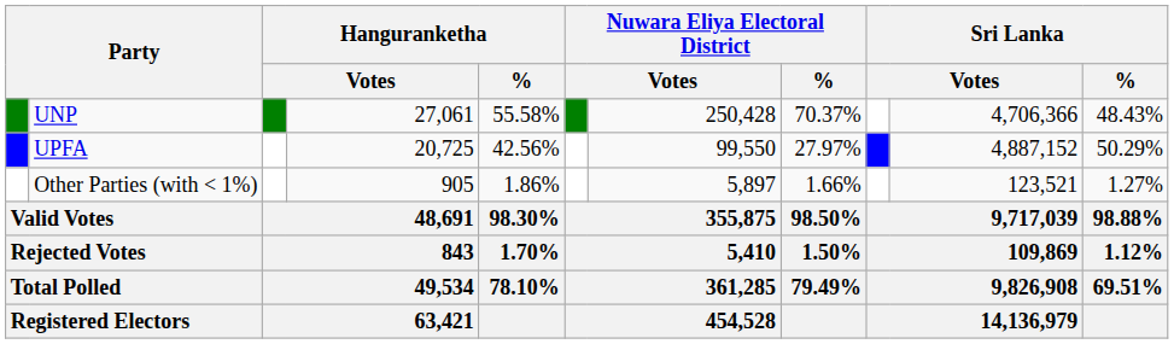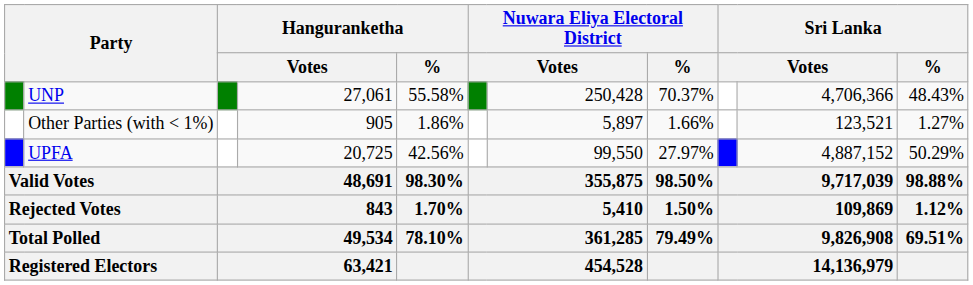 <table class="wikitable">
 <tr>
 <th colspan="2" width="144px"rowspan="2">Party</th>
 <th colspan="3" width="216px">Hanguranketha</th>
 <th colspan="3" width="216px"><a href='#'>Nuwara Eliya Electoral District</a></th>
 <th colspan="3" width="216px">Sri Lanka</th>
 </tr>
 <tr>
 <th colspan="2" width="144px">Votes</th>
 <th>%</th>
 <th colspan="2" width="144px">Votes</th>
 <th>%</th>
 <th colspan="2" width="144px">Votes</th>
 <th>%</th>
 </tr>
 <tr>
 <td style="background-color:green;" width="10px"></td>
 <td style="text-align:left;"><a href='#'>UNP</a></td>
 <td style="background-color:green;" width="10px"></td>
 <td style="text-align:right;">27,061</td>
 <td style="text-align:right;">55.58%</td>
 <td style="background-color:green;" width="10px"></td>
 <td style="text-align:right;">250,428</td>
 <td style="text-align:right;">70.37%</td>
 <td style="background-color:white;" width="10px"></td>
 <td style="text-align:right;">4,706,366</td>
 <td style="text-align:right;">48.43%</td>
 </tr>
 <tr>
+<td style="background-color:white;" width="10px"></td>
+<td style="text-align:left;">Other Parties (with < 1%)</td>
+<td style="background-color:white;" width="10px"></td>
+<td style="text-align:right;">905</td>
+<td style="text-align:right;">1.86%</td>
+<td style="background-color:white;" width="10px"></td>
+<td style="text-align:right;">5,897</td>
+<td style="text-align:right;">1.66%</td>
+<td style="background-color:white;" width="10px"></td>
+<td style="text-align:right;">123,521</td>
+<td style="text-align:right;">1.27%</td>
+</tr>
+<tr>
 <td style="background-color:blue;" width="10px"></td>
 <td style="text-align:left;"><a href='#'>UPFA</a></td>
 <td style="background-color:white;" width="10px"></td>
 <td style="text-align:right;">20,725</td>
 <td style="text-align:right;">42.56%</td>
 <td style="background-color:white;" width="10px"></td>
 <td style="text-align:right;">99,550</td>
 <td style="text-align:right;">27.97%</td>
 <td style="background-color:blue;" width="10px"></td>
 <td style="text-align:right;">4,887,152</td>
 <td style="text-align:right;">50.29%</td>
-</tr>
-<tr>
-<td style="background-color:white;" width="10px"></td>
-<td style="text-align:left;">Other Parties (with < 1%)</td>
-<td style="background-color:white;" width="10px"></td>
-<td style="text-align:right;">905</td>
-<td style="text-align:right;">1.86%</td>
-<td style="background-color:white;" width="10px"></td>
-<td style="text-align:right;">5,897</td>
-<td style="text-align:right;">1.66%</td>
-<td style="background-color:white;" width="10px"></td>
-<td style="text-align:right;">123,521</td>
-<td style="text-align:right;">1.27%</td>
 </tr>
 <tr>
 <th colspan="2" width="144px"style="text-align:left;">Valid Votes</th>
 <th style="text-align:right;"colspan="2" width="144px">48,691</th>
 <th style="text-align:right;">98.30%</th>
 <th style="text-align:right;"colspan="2" width="144px">355,875</th>
 <th style="text-align:right;">98.50%</th>
 <th style="text-align:right;"colspan="2" width="144px">9,717,039</th>
 <th style="text-align:right;">98.88%</th>
 </tr>
 <tr>
 <th colspan="2" width="144px"style="text-align:left;">Rejected Votes</th>
 <th style="text-align:right;"colspan="2" width="144px">843</th>
 <th style="text-align:right;">1.70%</th>
 <th style="text-align:right;"colspan="2" width="144px">5,410</th>
 <th style="text-align:right;">1.50%</th>
 <th style="text-align:right;"colspan="2" width="144px">109,869</th>
 <th style="text-align:right;">1.12%</th>
 </tr>
 <tr>
 <th colspan="2" width="144px"style="text-align:left;">Total Polled</th>
 <th style="text-align:right;"colspan="2" width="144px">49,534</th>
 <th style="text-align:right;">78.10%</th>
 <th style="text-align:right;"colspan="2" width="144px">361,285</th>
 <th style="text-align:right;">79.49%</th>
 <th style="text-align:right;"colspan="2" width="144px">9,826,908</th>
 <th style="text-align:right;">69.51%</th>
 </tr>
 <tr>
 <th colspan="2" width="144px"style="text-align:left;">Registered Electors</th>
 <th style="text-align:right;"colspan="2" width="144px">63,421</th>
 <th></th>
 <th style="text-align:right;"colspan="2" width="144px">454,528</th>
 <th></th>
 <th style="text-align:right;"colspan="2" width="144px">14,136,979</th>
 <th></th>
 </tr>
 </table>
